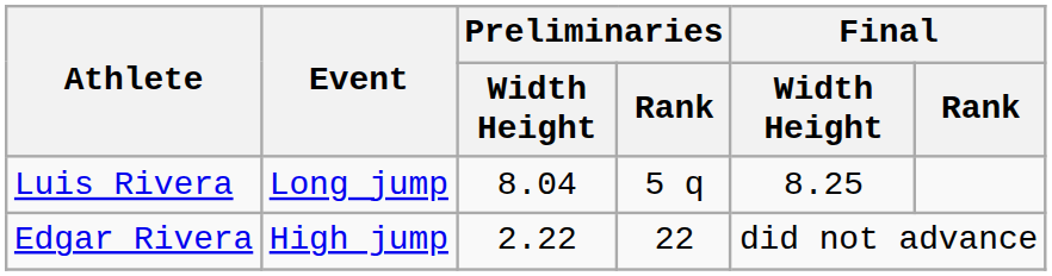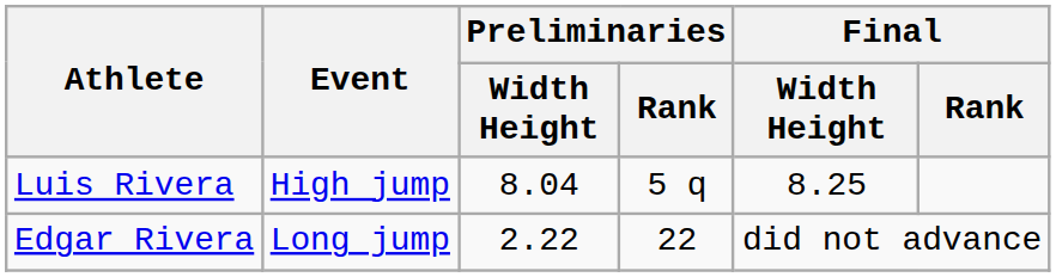 <table class=wikitable style="font-size:90%;">
 <tr>
 <th rowspan="2">Athlete</th>
 <th rowspan="2">Event</th>
 <th colspan="2">Preliminaries</th>
 <th colspan="2">Final</th>
 </tr>
 <tr>
 <th>Width<br>Height</th>
 <th>Rank</th>
 <th>Width<br>Height</th>
 <th>Rank</th>
 </tr>
 <tr style="border-top: single;">
 <td><a href='#'>Luis Rivera</a></td>
-<td><a href='#'>Long jump</a></td>
+<td><a href='#'>High jump</a></td>
 <td align=center>8.04</td>
 <td align=center>5 q</td>
 <td align=center>8.25</td>
 <td align=center></td>
 </tr>
 <tr style="border-top: single;">
 <td><a href='#'>Edgar Rivera</a></td>
-<td><a href='#'>High jump</a></td>
+<td><a href='#'>Long jump</a></td>
 <td align=center>2.22</td>
 <td align=center>22</td>
 <td align=center colspan=2>did not advance</td>
 </tr>
 </table>
